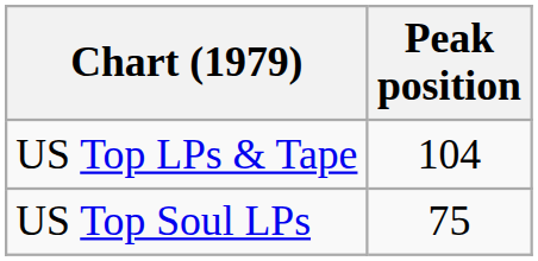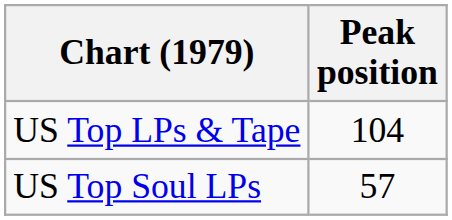 <table class="wikitable">
 <tr>
 <th>Chart (1979)</th>
 <th>Peak<br>position</th>
 </tr>
 <tr>
 <td>US <a href='#'>Top LPs & Tape</a></td>
 <td align=center>104</td>
 </tr>
 <tr>
 <td>US <a href='#'>Top Soul LPs</a></td>
-<td align=center>75</td>
+<td align=center>57</td>
 </tr>
 </table>
